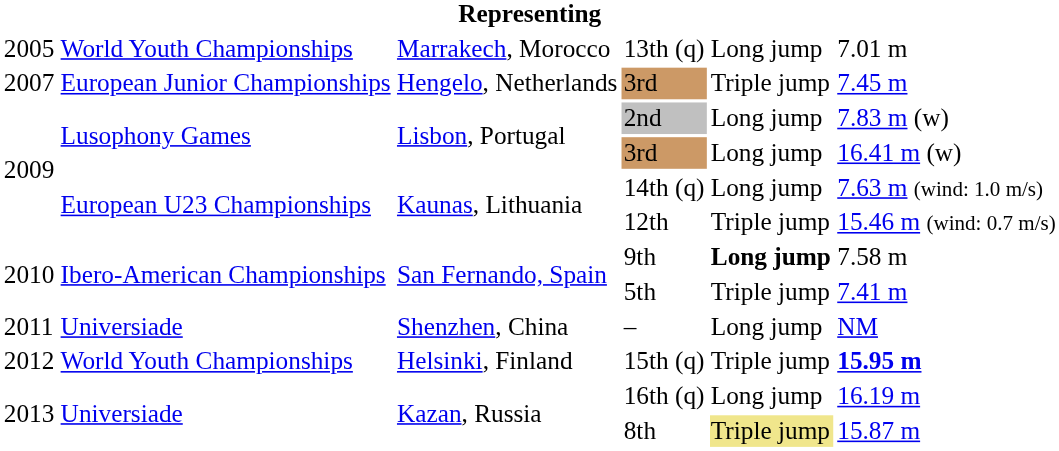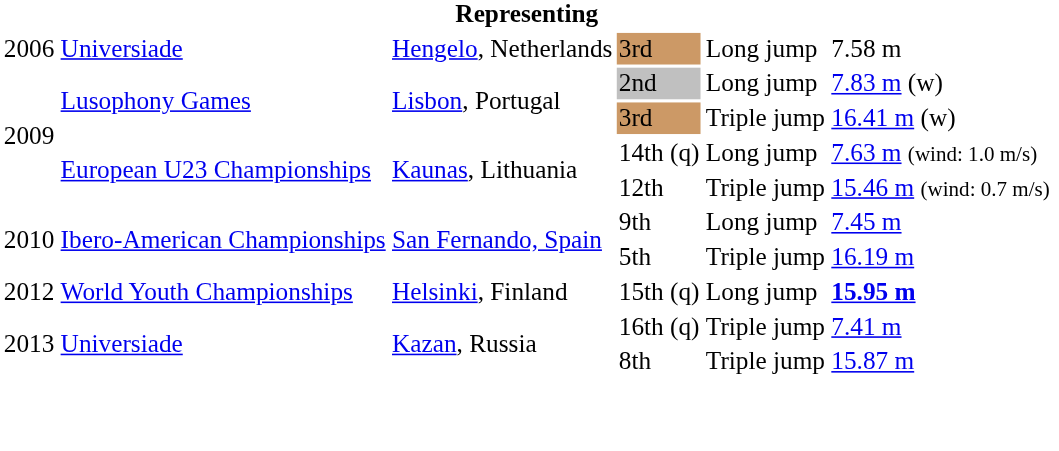 <table>
 <tr>
 <th colspan="6">Representing </th>
 </tr>
 <tr>
-<td>2005</td>
-<td><a href='#'>World Youth Championships</a></td>
-<td><a href='#'>Marrakech</a>, Morocco</td>
-<td>13th (q)</td>
-<td>Long jump</td>
-<td>7.01 m</td>
-</tr>
-<tr>
-<td>2007</td>
-<td><a href='#'>European Junior Championships</a></td>
+<td>2006</td>
+<td><a href='#'>Universiade</a></td>
 <td><a href='#'>Hengelo</a>, Netherlands</td>
 <td bgcolor=cc9966>3rd</td>
-<td>Triple jump</td>
-<td><a href='#'>7.45 m</a></td>
+<td>Long jump</td>
+<td>7.58 m</td>
 </tr>
 <tr>
 <td rowspan=4>2009</td>
 <td rowspan=2><a href='#'>Lusophony Games</a></td>
 <td rowspan=2><a href='#'>Lisbon</a>, Portugal</td>
 <td bgcolor=silver>2nd</td>
 <td>Long jump</td>
 <td><a href='#'>7.83 m</a> (w)</td>
 </tr>
 <tr>
 <td bgcolor=cc9966>3rd</td>
-<td>Long jump</td>
+<td>Triple jump</td>
 <td><a href='#'>16.41 m</a> (w)</td>
 </tr>
 <tr>
 <td rowspan=2><a href='#'>European U23 Championships</a></td>
 <td rowspan=2><a href='#'>Kaunas</a>, Lithuania</td>
 <td>14th (q)</td>
 <td>Long jump</td>
 <td><a href='#'>7.63 m</a> <small>(wind: 1.0 m/s)</small></td>
 </tr>
 <tr>
 <td>12th</td>
 <td>Triple jump</td>
 <td><a href='#'>15.46 m</a> <small>(wind: 0.7 m/s)</small></td>
 </tr>
 <tr>
 <td rowspan=2>2010</td>
 <td rowspan=2><a href='#'>Ibero-American Championships</a></td>
 <td rowspan=2><a href='#'>San Fernando, Spain</a></td>
 <td>9th</td>
-<td><strong>Long jump</strong></td>
-<td>7.58 m</td>
+<td>Long jump</td>
+<td><a href='#'>7.45 m</a></td>
 </tr>
 <tr>
 <td>5th</td>
 <td>Triple jump</td>
-<td><a href='#'>7.41 m</a></td>
-</tr>
-<tr>
-<td>2011</td>
-<td><a href='#'>Universiade</a></td>
-<td><a href='#'>Shenzhen</a>, China</td>
-<td>–</td>
-<td>Long jump</td>
-<td><a href='#'>NM</a></td>
+<td><a href='#'>16.19 m</a></td>
 </tr>
 <tr>
 <td>2012</td>
 <td><a href='#'>World Youth Championships</a></td>
 <td><a href='#'>Helsinki</a>, Finland</td>
 <td>15th (q)</td>
-<td>Triple jump</td>
+<td>Long jump</td>
 <td><strong><a href='#'>15.95 m</a></strong></td>
 </tr>
 <tr>
 <td rowspan=2>2013</td>
 <td rowspan=2><a href='#'>Universiade</a></td>
 <td rowspan=2><a href='#'>Kazan</a>, Russia</td>
 <td>16th (q)</td>
-<td>Long jump</td>
-<td><a href='#'>16.19 m</a></td>
+<td>Triple jump</td>
+<td><a href='#'>7.41 m</a></td>
 </tr>
 <tr>
 <td>8th</td>
-<td style="background: khaki;">Triple jump</td>
+<td>Triple jump</td>
 <td><a href='#'>15.87 m</a></td>
 </tr>
 </table>
